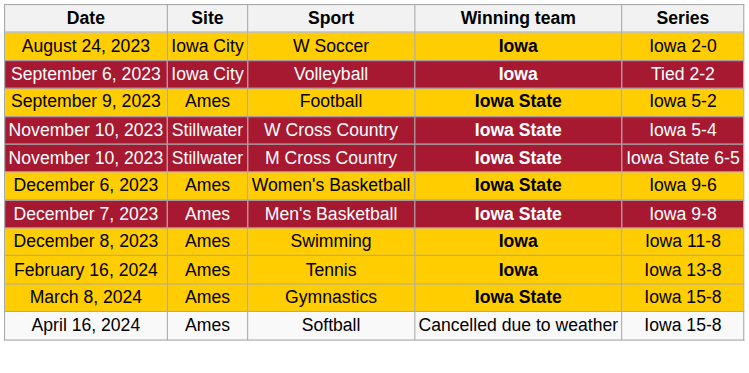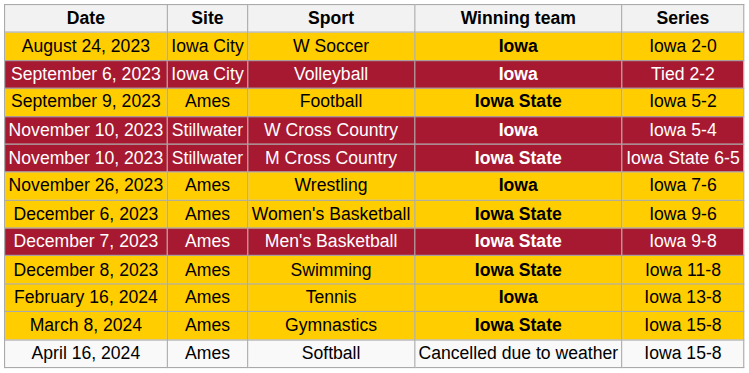 <table class="wikitable">
 <tr>
 <th>Date</th>
 <th>Site</th>
 <th>Sport</th>
 <th>Winning team</th>
 <th>Series</th>
 </tr>
 <tr align=center style="background: #FFCD00;color:black;">
 <td>August 24, 2023</td>
 <td>Iowa City</td>
 <td>W Soccer</td>
 <td><strong>Iowa</strong></td>
 <td>Iowa 2-0</td>
 </tr>
 <tr align=center style="background: #A71930;color:white;">
 <td>September 6, 2023</td>
 <td>Iowa City</td>
 <td>Volleyball</td>
 <td><strong>Iowa</strong></td>
 <td>Tied 2-2</td>
 </tr>
 <tr align=center style="background: #FFCD00;color:black;">
 <td>September 9, 2023</td>
 <td>Ames</td>
 <td>Football</td>
 <td><strong>Iowa State</strong></td>
 <td>Iowa 5-2</td>
 </tr>
 <tr align=center style="background: #A71930;color:white;">
 <td>November 10, 2023</td>
 <td>Stillwater</td>
 <td>W Cross Country</td>
-<td><strong>Iowa State</strong></td>
+<td><strong>Iowa</strong></td>
 <td>Iowa 5-4</td>
 </tr>
 <tr align=center style="background: #A71930;color:white;">
 <td>November 10, 2023</td>
 <td>Stillwater</td>
 <td>M Cross Country</td>
 <td><strong>Iowa State</strong></td>
 <td>Iowa State 6-5</td>
+</tr>
+<tr align=center style="background: #FFCD00;color:black;">
+<td>November 26, 2023</td>
+<td>Ames</td>
+<td>Wrestling</td>
+<td><strong>Iowa</strong></td>
+<td>Iowa 7-6</td>
 </tr>
 <tr align=center style="background: #FFCD00;color:black;">
 <td>December 6, 2023</td>
 <td>Ames</td>
 <td>Women's Basketball</td>
 <td><strong>Iowa State</strong></td>
 <td>Iowa 9-6</td>
 </tr>
 <tr align=center style="background: #A71930;color:white;">
 <td>December 7, 2023</td>
 <td>Ames</td>
 <td>Men's Basketball</td>
 <td><strong>Iowa State</strong></td>
 <td>Iowa 9-8</td>
 </tr>
 <tr align=center style="background: #FFCD00;color:black;">
 <td>December 8, 2023</td>
 <td>Ames</td>
 <td>Swimming</td>
-<td><strong>Iowa</strong></td>
+<td><strong>Iowa State</strong></td>
 <td>Iowa 11-8</td>
 </tr>
 <tr align=center style="background: #FFCD00;color:black;">
 <td>February 16, 2024</td>
 <td>Ames</td>
 <td>Tennis</td>
 <td><strong>Iowa</strong></td>
 <td>Iowa 13-8</td>
 </tr>
 <tr align=center style="background: #FFCD00;color:black;">
 <td>March 8, 2024</td>
 <td>Ames</td>
 <td>Gymnastics</td>
 <td><strong>Iowa State</strong></td>
 <td>Iowa 15-8</td>
 </tr>
 <tr align=center>
 <td>April 16, 2024</td>
 <td>Ames</td>
 <td>Softball</td>
 <td>Cancelled due to weather</td>
 <td>Iowa 15-8</td>
 </tr>
 </table>
